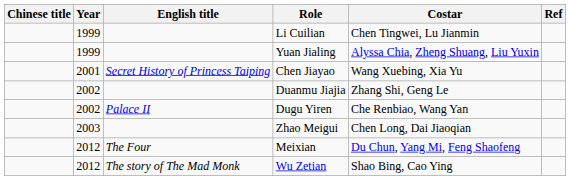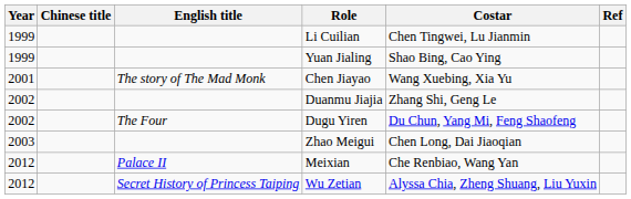 <table class="wikitable">
 <tr>
+<th>Year</th>
 <th>Chinese title</th>
-<th>Year</th>
 <th>English title</th>
 <th>Role</th>
 <th>Costar</th>
 <th>Ref</th>
 </tr>
 <tr>
+<td>1999</td>
 <td></td>
-<td>1999</td>
 <td></td>
 <td>Li Cuilian</td>
 <td>Chen Tingwei, Lu Jianmin</td>
 <td></td>
 </tr>
 <tr>
-<td></td>
 <td>1999</td>
 <td></td>
+<td></td>
 <td>Yuan Jialing</td>
-<td><a href='#'>Alyssa Chia</a>, <a href='#'>Zheng Shuang</a>, <a href='#'>Liu Yuxin</a></td>
+<td>Shao Bing, Cao Ying</td>
 <td></td>
 </tr>
 <tr>
+<td>2001</td>
 <td></td>
-<td>2001</td>
-<td><em><a href='#'>Secret History of Princess Taiping</a></em></td>
+<td><em>The story of The Mad Monk</em></td>
 <td>Chen Jiayao</td>
 <td>Wang Xuebing, Xia Yu</td>
 <td></td>
 </tr>
 <tr>
+<td>2002</td>
 <td></td>
-<td>2002</td>
 <td></td>
 <td>Duanmu Jiajia</td>
 <td>Zhang Shi, Geng Le</td>
 <td></td>
 </tr>
 <tr>
+<td>2002</td>
 <td></td>
-<td>2002</td>
-<td><em><a href='#'>Palace II</a></em></td>
+<td><em>The Four</em></td>
 <td>Dugu Yiren</td>
-<td>Che Renbiao, Wang Yan</td>
+<td><a href='#'>Du Chun</a>, <a href='#'>Yang Mi</a>, <a href='#'>Feng Shaofeng</a></td>
 <td></td>
 </tr>
 <tr>
+<td>2003</td>
 <td></td>
-<td>2003</td>
 <td></td>
 <td>Zhao Meigui</td>
 <td>Chen Long, Dai Jiaoqian</td>
 <td></td>
 </tr>
 <tr>
+<td>2012</td>
 <td></td>
-<td>2012</td>
-<td><em>The Four</em></td>
+<td><em><a href='#'>Palace II</a></em></td>
 <td>Meixian</td>
-<td><a href='#'>Du Chun</a>, <a href='#'>Yang Mi</a>, <a href='#'>Feng Shaofeng</a></td>
+<td>Che Renbiao, Wang Yan</td>
 <td></td>
 </tr>
 <tr>
+<td>2012</td>
 <td></td>
-<td>2012</td>
-<td><em>The story of The Mad Monk</em></td>
+<td><em><a href='#'>Secret History of Princess Taiping</a></em></td>
 <td><a href='#'>Wu Zetian</a></td>
-<td>Shao Bing, Cao Ying</td>
+<td><a href='#'>Alyssa Chia</a>, <a href='#'>Zheng Shuang</a>, <a href='#'>Liu Yuxin</a></td>
 <td></td>
 </tr>
 </table>
